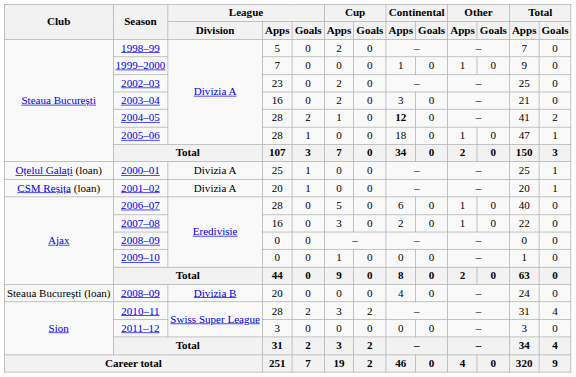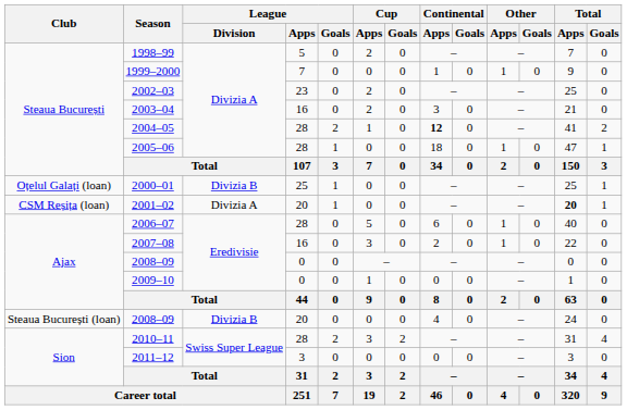 <table class="wikitable" style="text-align:center">
 <tr>
 <th rowspan="2">Club</th>
 <th rowspan="2">Season</th>
 <th colspan="3">League</th>
 <th colspan="2">Cup</th>
 <th colspan="2">Continental</th>
 <th colspan="2">Other</th>
 <th colspan="2">Total</th>
 </tr>
 <tr>
 <th>Division</th>
 <th>Apps</th>
 <th>Goals</th>
 <th>Apps</th>
 <th>Goals</th>
 <th>Apps</th>
 <th>Goals</th>
 <th>Apps</th>
 <th>Goals</th>
 <th>Apps</th>
 <th>Goals</th>
 </tr>
 <tr>
 <td rowspan="7"><a href='#'>Steaua București</a></td>
 <td><a href='#'>1998–99</a></td>
 <td rowspan="6"><a href='#'>Divizia A</a></td>
 <td>5</td>
 <td>0</td>
 <td>2</td>
 <td>0</td>
 <td colspan="2">–</td>
 <td colspan="2">–</td>
 <td>7</td>
 <td>0</td>
 </tr>
 <tr>
 <td><a href='#'>1999–2000</a></td>
 <td>7</td>
 <td>0</td>
 <td>0</td>
 <td>0</td>
 <td>1</td>
 <td>0</td>
 <td>1</td>
 <td>0</td>
 <td>9</td>
 <td>0</td>
 </tr>
 <tr>
 <td><a href='#'>2002–03</a></td>
 <td>23</td>
 <td>0</td>
 <td>2</td>
 <td>0</td>
 <td colspan="2">–</td>
 <td colspan="2">–</td>
 <td>25</td>
 <td>0</td>
 </tr>
 <tr>
 <td><a href='#'>2003–04</a></td>
 <td>16</td>
 <td>0</td>
 <td>2</td>
 <td>0</td>
 <td>3</td>
 <td>0</td>
 <td colspan="2">–</td>
 <td>21</td>
 <td>0</td>
 </tr>
 <tr>
 <td><a href='#'>2004–05</a></td>
 <td>28</td>
 <td>2</td>
 <td>1</td>
 <td>0</td>
 <td><strong>12</strong></td>
 <td>0</td>
 <td colspan="2">–</td>
 <td>41</td>
 <td>2</td>
 </tr>
 <tr>
 <td><a href='#'>2005–06</a></td>
 <td>28</td>
 <td>1</td>
 <td>0</td>
 <td>0</td>
 <td>18</td>
 <td>0</td>
 <td>1</td>
 <td>0</td>
 <td>47</td>
 <td>1</td>
 </tr>
 <tr>
 <th colspan="2">Total</th>
 <th>107</th>
 <th>3</th>
 <th>7</th>
 <th>0</th>
 <th>34</th>
 <th>0</th>
 <th>2</th>
 <th>0</th>
 <th>150</th>
 <th>3</th>
 </tr>
 <tr>
 <td><a href='#'>Oțelul Galați</a> (loan)</td>
 <td><a href='#'>2000–01</a></td>
-<td>Divizia A</td>
+<td><a href='#'>Divizia B</a></td>
 <td>25</td>
 <td>1</td>
 <td>0</td>
 <td>0</td>
 <td colspan="2">–</td>
 <td colspan="2">–</td>
 <td>25</td>
 <td>1</td>
 </tr>
 <tr>
 <td><a href='#'>CSM Reșița</a> (loan)</td>
 <td><a href='#'>2001–02</a></td>
 <td>Divizia A</td>
 <td>20</td>
 <td>1</td>
 <td>0</td>
 <td>0</td>
 <td colspan="2">–</td>
 <td colspan="2">–</td>
-<td>20</td>
+<td><strong>20</strong></td>
 <td>1</td>
 </tr>
 <tr>
 <td rowspan="5"><a href='#'>Ajax</a></td>
 <td><a href='#'>2006–07</a></td>
 <td rowspan="4"><a href='#'>Eredivisie</a></td>
 <td>28</td>
 <td>0</td>
 <td>5</td>
 <td>0</td>
 <td>6</td>
 <td>0</td>
 <td>1</td>
 <td>0</td>
 <td>40</td>
 <td>0</td>
 </tr>
 <tr>
 <td><a href='#'>2007–08</a></td>
 <td>16</td>
 <td>0</td>
 <td>3</td>
 <td>0</td>
 <td>2</td>
 <td>0</td>
 <td>1</td>
 <td>0</td>
 <td>22</td>
 <td>0</td>
 </tr>
 <tr>
 <td><a href='#'>2008–09</a></td>
 <td>0</td>
 <td>0</td>
 <td colspan="2">–</td>
 <td colspan="2">–</td>
 <td colspan="2">–</td>
 <td>0</td>
 <td>0</td>
 </tr>
 <tr>
 <td><a href='#'>2009–10</a></td>
 <td>0</td>
 <td>0</td>
 <td>1</td>
 <td>0</td>
 <td>0</td>
 <td>0</td>
 <td colspan="2">–</td>
 <td>1</td>
 <td>0</td>
 </tr>
 <tr>
 <th colspan="2">Total</th>
 <th>44</th>
 <th>0</th>
 <th>9</th>
 <th>0</th>
 <th>8</th>
 <th>0</th>
 <th>2</th>
 <th>0</th>
 <th>63</th>
 <th>0</th>
 </tr>
 <tr>
 <td>Steaua București (loan)</td>
 <td><a href='#'>2008–09</a></td>
 <td><a href='#'>Divizia B</a></td>
 <td>20</td>
 <td>0</td>
 <td>0</td>
 <td>0</td>
 <td>4</td>
 <td>0</td>
 <td colspan="2">–</td>
 <td>24</td>
 <td>0</td>
 </tr>
 <tr>
 <td rowspan="3"><a href='#'>Sion</a></td>
 <td><a href='#'>2010–11</a></td>
 <td rowspan="2"><a href='#'>Swiss Super League</a></td>
 <td>28</td>
 <td>2</td>
 <td>3</td>
 <td>2</td>
 <td colspan="2">–</td>
 <td colspan="2">–</td>
 <td>31</td>
 <td>4</td>
 </tr>
 <tr>
 <td><a href='#'>2011–12</a></td>
 <td>3</td>
 <td>0</td>
 <td>0</td>
 <td>0</td>
 <td>0</td>
 <td>0</td>
 <td colspan="2">–</td>
 <td>3</td>
 <td>0</td>
 </tr>
 <tr>
 <th colspan="2">Total</th>
 <th>31</th>
 <th>2</th>
 <th>3</th>
 <th>2</th>
 <th colspan="2">–</th>
 <th colspan="2">–</th>
 <th>34</th>
 <th>4</th>
 </tr>
 <tr>
 <th colspan="3">Career total</th>
 <th>251</th>
 <th>7</th>
 <th>19</th>
 <th>2</th>
 <th>46</th>
 <th>0</th>
 <th>4</th>
 <th>0</th>
 <th>320</th>
 <th>9</th>
 </tr>
 </table>
